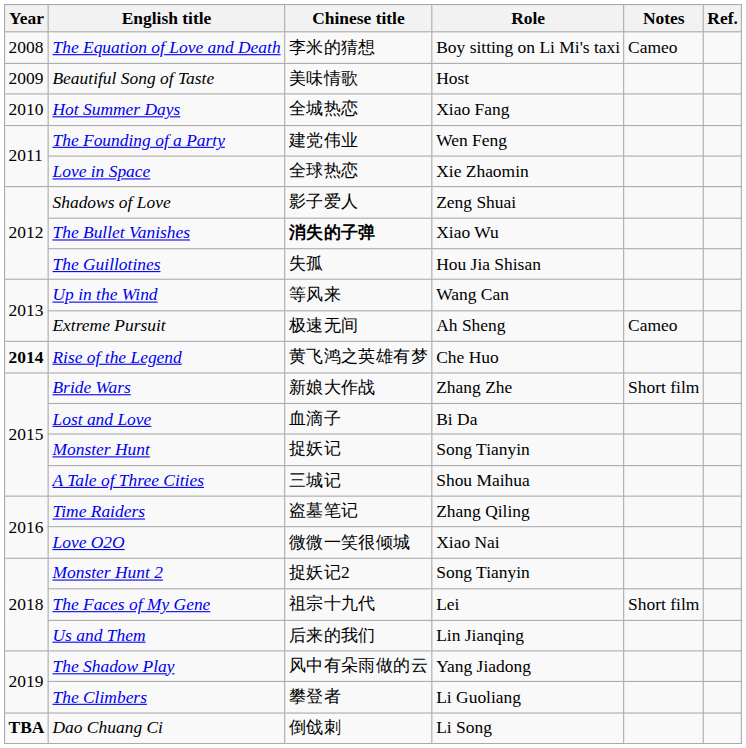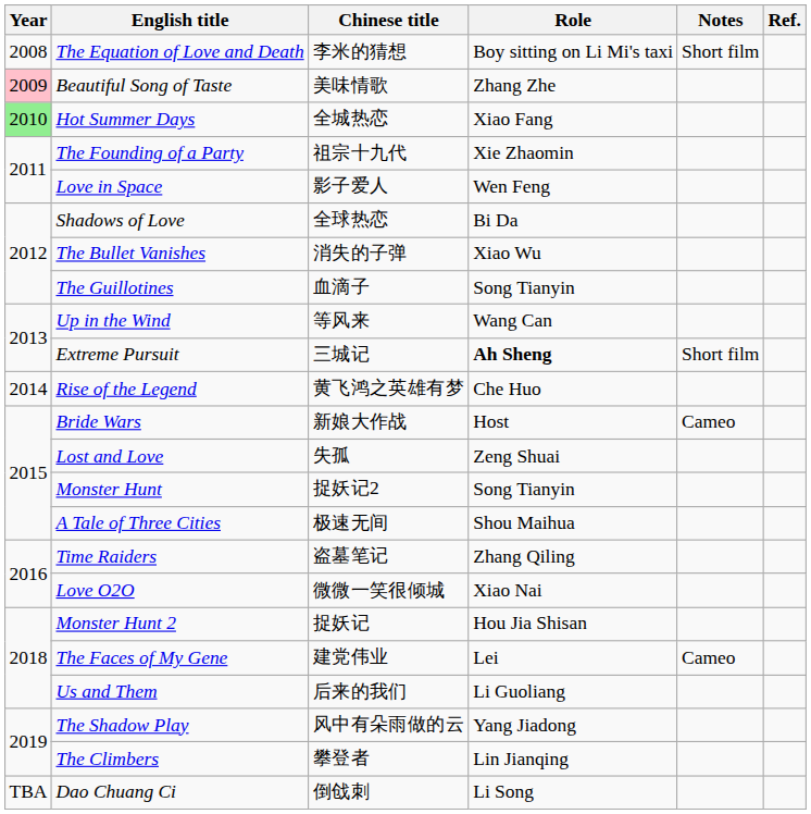 <table class="wikitable">
 <tr>
 <th>Year</th>
 <th>English title</th>
 <th>Chinese title</th>
 <th>Role</th>
 <th>Notes</th>
 <th>Ref.</th>
 </tr>
 <tr>
 <td>2008</td>
 <td><em><a href='#'>The Equation of Love and Death</a></em></td>
 <td>李米的猜想</td>
 <td>Boy sitting on Li Mi's taxi</td>
-<td>Cameo</td>
+<td>Short film</td>
 <td></td>
 </tr>
 <tr>
-<td>2009</td>
+<td style="background: pink;">2009</td>
 <td><em>Beautiful Song of Taste</em></td>
 <td>美味情歌</td>
-<td>Host</td>
+<td>Zhang Zhe</td>
 <td></td>
 <td></td>
 </tr>
 <tr>
-<td>2010</td>
+<td style="background: lightgreen;">2010</td>
 <td><em><a href='#'>Hot Summer Days</a></em></td>
 <td>全城热恋</td>
 <td>Xiao Fang</td>
 <td></td>
 <td></td>
 </tr>
 <tr>
 <td rowspan=2>2011</td>
 <td><em><a href='#'>The Founding of a Party</a></em></td>
-<td>建党伟业</td>
-<td>Wen Feng</td>
+<td>祖宗十九代</td>
+<td>Xie Zhaomin</td>
 <td></td>
 <td></td>
 </tr>
 <tr>
 <td><em><a href='#'>Love in Space</a></em></td>
-<td>全球热恋</td>
-<td>Xie Zhaomin</td>
+<td>影子爱人</td>
+<td>Wen Feng</td>
 <td></td>
 <td></td>
 </tr>
 <tr>
 <td rowspan=3>2012</td>
 <td><em>Shadows of Love</em></td>
-<td>影子爱人</td>
-<td>Zeng Shuai</td>
+<td>全球热恋</td>
+<td>Bi Da</td>
 <td></td>
 <td></td>
 </tr>
 <tr>
 <td><em><a href='#'>The Bullet Vanishes</a></em></td>
-<td><strong>消失的子弹</strong></td>
+<td>消失的子弹</td>
 <td>Xiao Wu</td>
 <td></td>
 <td></td>
 </tr>
 <tr>
 <td><em><a href='#'>The Guillotines</a></em></td>
-<td>失孤</td>
-<td>Hou Jia Shisan</td>
+<td>血滴子</td>
+<td>Song Tianyin</td>
 <td></td>
 <td></td>
 </tr>
 <tr>
 <td rowspan=2>2013</td>
 <td><em><a href='#'>Up in the Wind</a></em></td>
 <td>等风来</td>
 <td>Wang Can</td>
 <td></td>
 <td></td>
 </tr>
 <tr>
 <td><em>Extreme Pursuit</em></td>
-<td>极速无间</td>
-<td>Ah Sheng</td>
-<td>Cameo</td>
+<td>三城记</td>
+<td><strong>Ah Sheng</strong></td>
+<td>Short film</td>
 <td></td>
 </tr>
 <tr>
-<td><strong>2014</strong></td>
+<td>2014</td>
 <td><em><a href='#'>Rise of the Legend</a></em></td>
 <td>黄飞鸿之英雄有梦</td>
 <td>Che Huo</td>
 <td></td>
 <td></td>
 </tr>
 <tr>
 <td rowspan=4>2015</td>
 <td><em><a href='#'>Bride Wars</a></em></td>
 <td>新娘大作战</td>
-<td>Zhang Zhe</td>
-<td>Short film</td>
+<td>Host</td>
+<td>Cameo</td>
 <td></td>
 </tr>
 <tr>
 <td><em><a href='#'>Lost and Love</a></em></td>
-<td>血滴子</td>
-<td>Bi Da</td>
+<td>失孤</td>
+<td>Zeng Shuai</td>
 <td></td>
 <td></td>
 </tr>
 <tr>
 <td><em><a href='#'>Monster Hunt</a></em></td>
-<td>捉妖记</td>
+<td>捉妖记2</td>
 <td>Song Tianyin</td>
 <td></td>
 <td></td>
 </tr>
 <tr>
 <td><em><a href='#'>A Tale of Three Cities</a></em></td>
-<td>三城记</td>
+<td>极速无间</td>
 <td>Shou Maihua</td>
 <td></td>
 <td></td>
 </tr>
 <tr>
 <td rowspan=2>2016</td>
 <td><em><a href='#'>Time Raiders</a></em></td>
 <td>盗墓笔记</td>
 <td>Zhang Qiling</td>
 <td></td>
 <td></td>
 </tr>
 <tr>
 <td><em><a href='#'>Love O2O</a></em></td>
 <td>微微一笑很倾城</td>
 <td>Xiao Nai</td>
 <td></td>
 <td></td>
 </tr>
 <tr>
 <td rowspan=3>2018</td>
 <td><em><a href='#'>Monster Hunt 2</a></em></td>
-<td>捉妖记2</td>
-<td>Song Tianyin</td>
+<td>捉妖记</td>
+<td>Hou Jia Shisan</td>
 <td></td>
 <td></td>
 </tr>
 <tr>
 <td><em><a href='#'>The Faces of My Gene</a></em></td>
-<td>祖宗十九代</td>
+<td>建党伟业</td>
 <td>Lei</td>
-<td>Short film</td>
+<td>Cameo</td>
 <td></td>
 </tr>
 <tr>
 <td><em><a href='#'>Us and Them</a></em></td>
 <td>后来的我们</td>
-<td>Lin Jianqing</td>
+<td>Li Guoliang</td>
 <td></td>
 <td></td>
 </tr>
 <tr>
 <td rowspan=2>2019</td>
 <td><em><a href='#'>The Shadow Play</a></em></td>
 <td>风中有朵雨做的云</td>
 <td>Yang Jiadong</td>
 <td></td>
 <td></td>
 </tr>
 <tr>
 <td><em><a href='#'>The Climbers</a></em></td>
 <td>攀登者</td>
-<td>Li Guoliang</td>
+<td>Lin Jianqing</td>
 <td></td>
 <td></td>
 </tr>
 <tr>
-<td><strong>TBA</strong></td>
+<td>TBA</td>
 <td><em>Dao Chuang Ci</em></td>
 <td>倒戗刺</td>
 <td>Li Song</td>
 <td></td>
 <td></td>
 </tr>
 </table>
